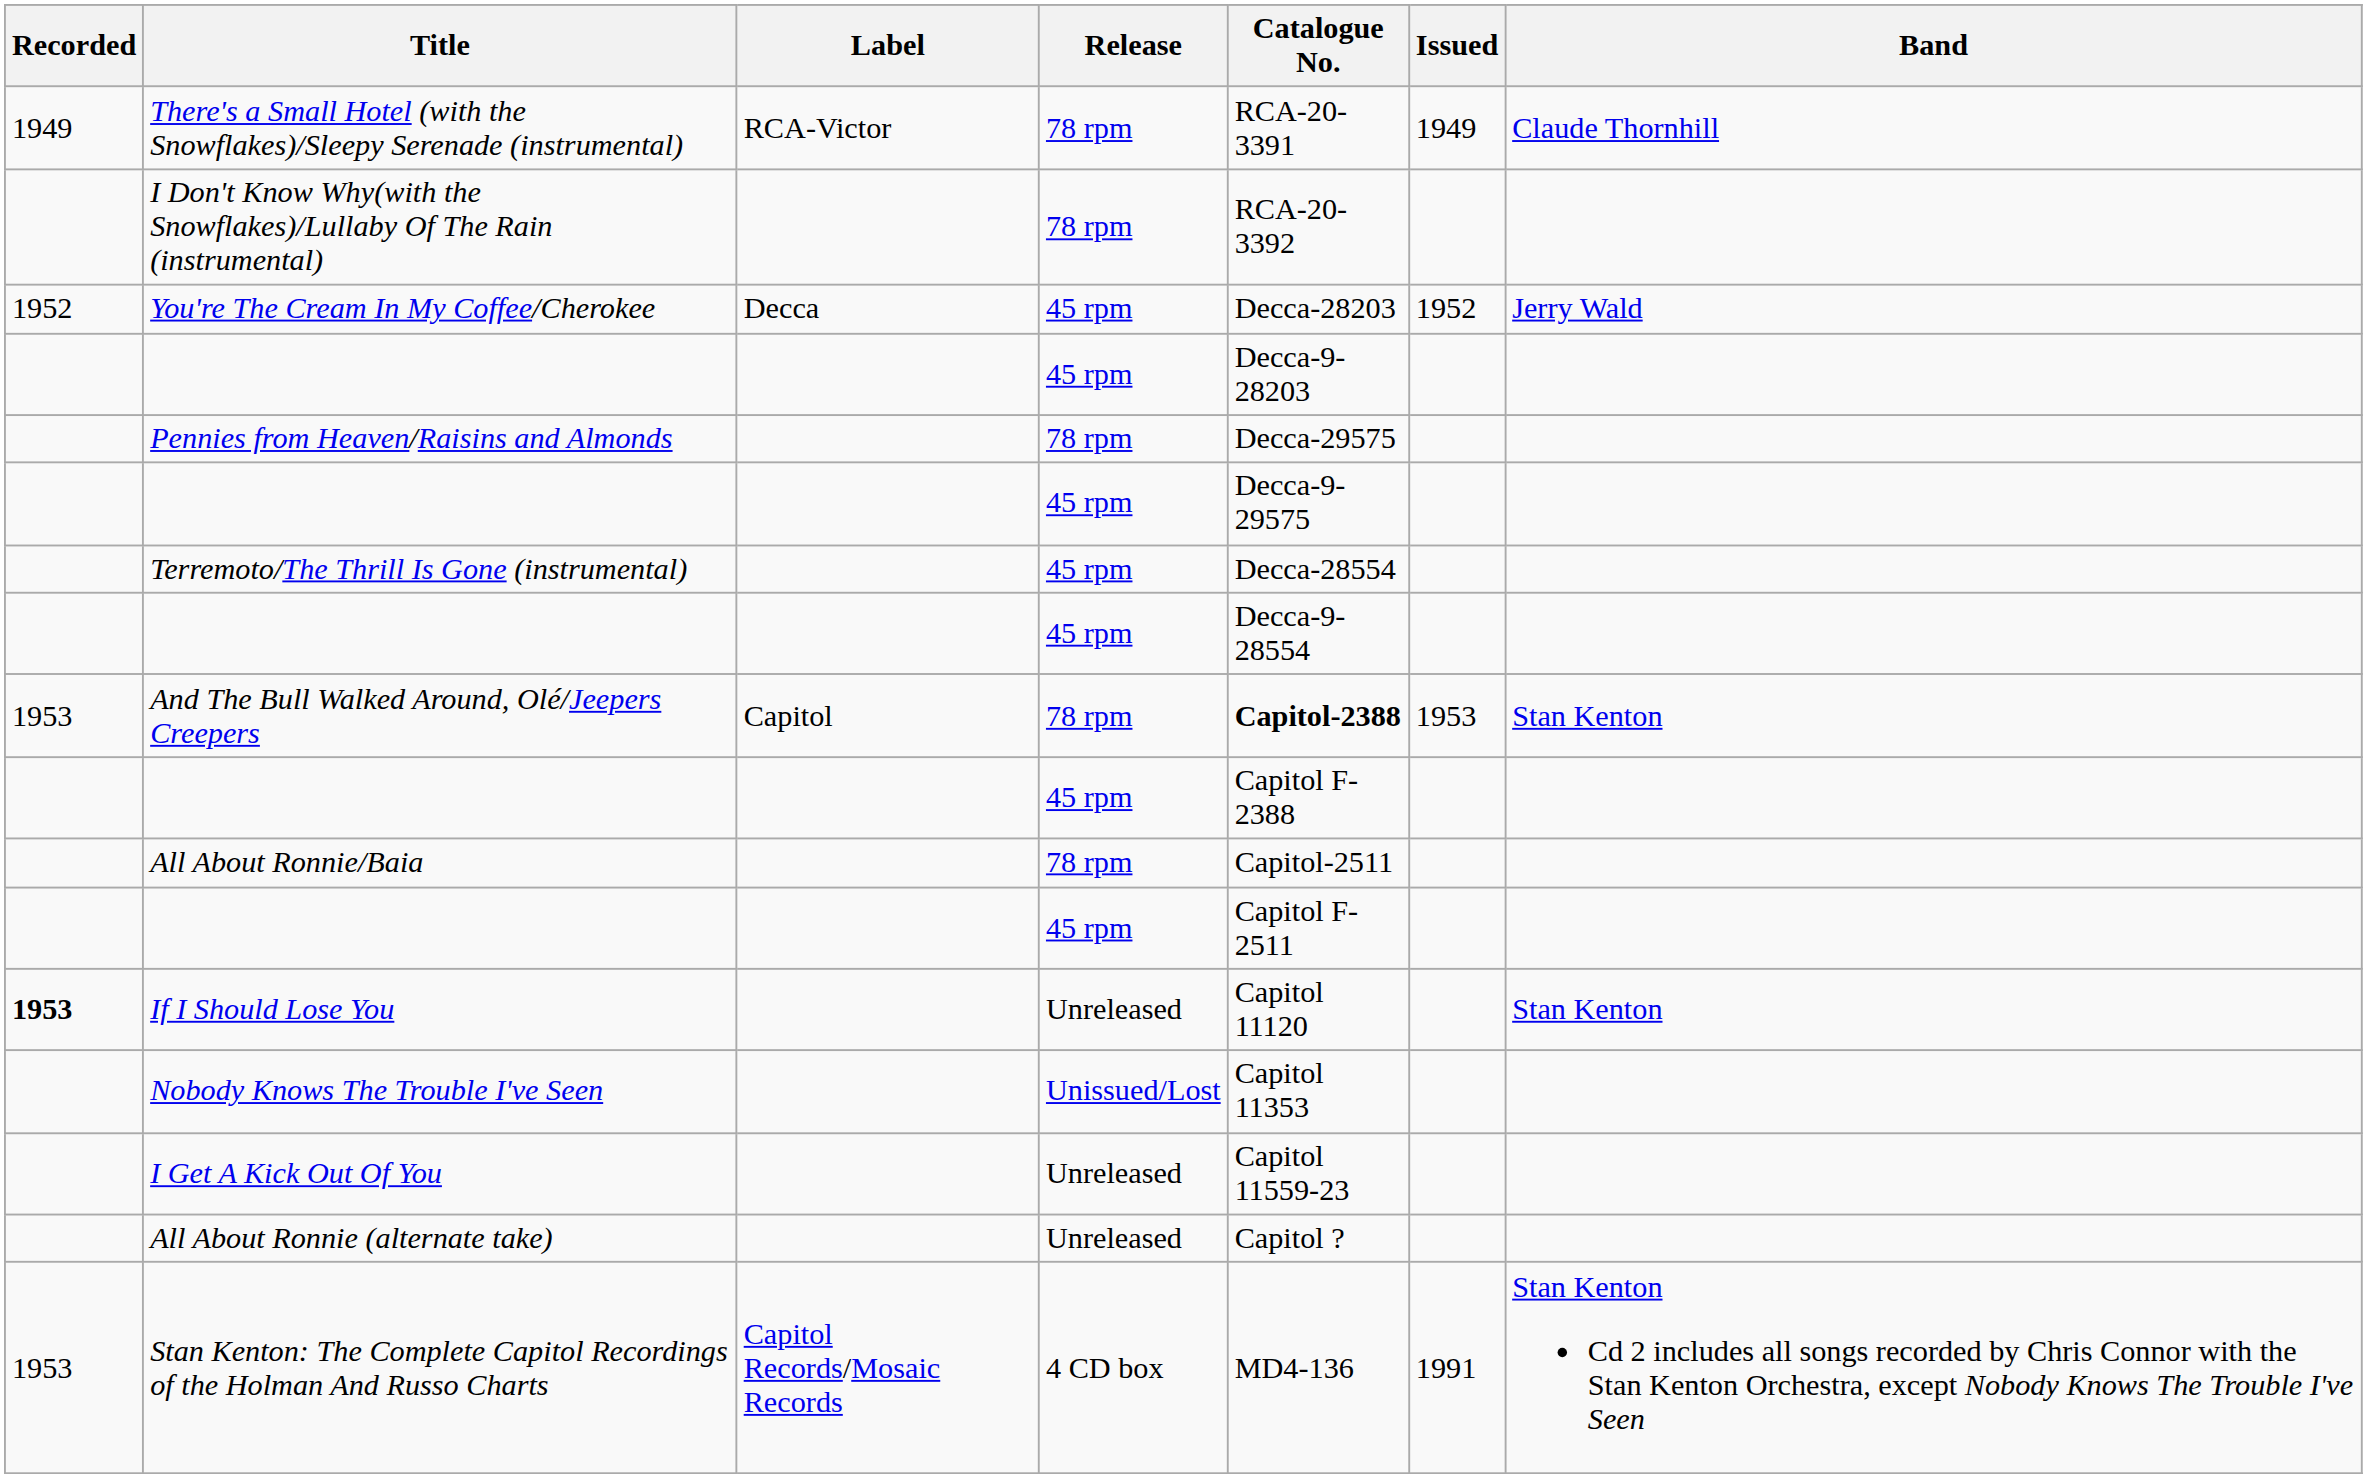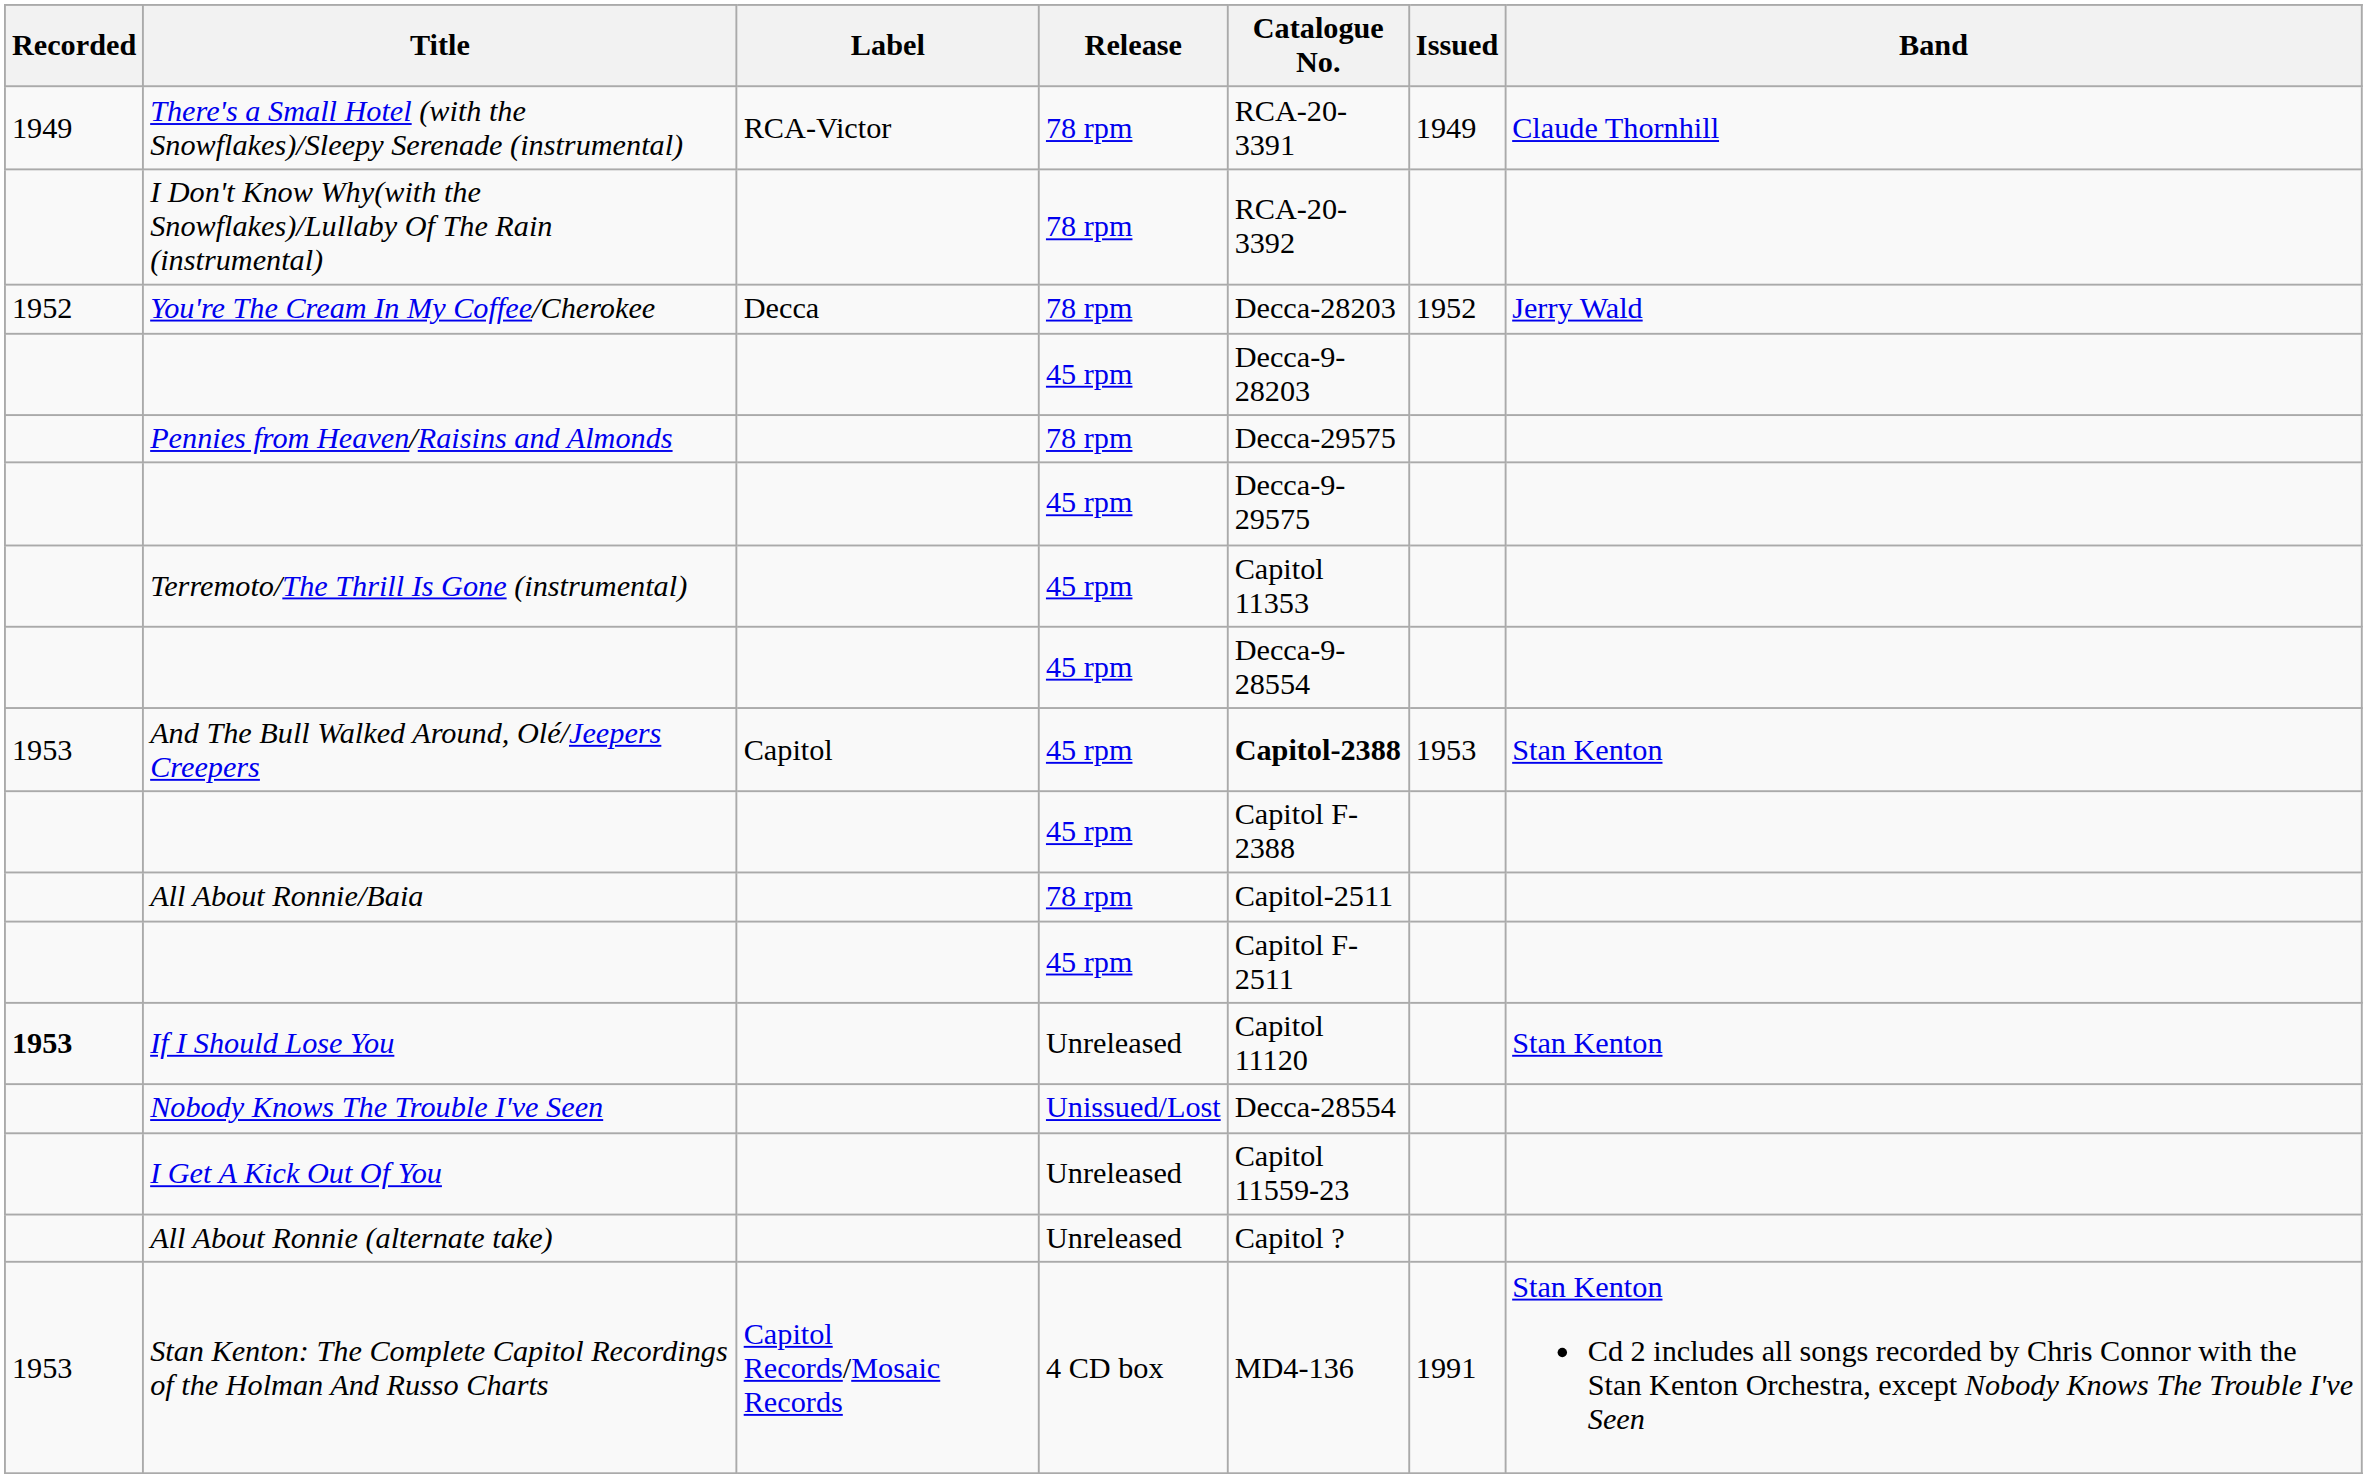 <table class="wikitable">
 <tr>
 <th>Recorded</th>
 <th>Title</th>
 <th>Label</th>
 <th>Release</th>
 <th>Catalogue No.</th>
 <th>Issued</th>
 <th>Band</th>
 </tr>
 <tr>
 <td>1949</td>
 <td><em><a href='#'>There's a Small Hotel</a> (with the Snowflakes)/Sleepy Serenade (instrumental)</em></td>
 <td>RCA-Victor</td>
 <td><a href='#'>78 rpm</a></td>
 <td>RCA-20-3391</td>
 <td>1949</td>
 <td><a href='#'>Claude Thornhill</a></td>
 </tr>
 <tr>
 <td></td>
 <td><em>I Don't Know Why(with the Snowflakes)/Lullaby Of The Rain (instrumental)</em></td>
 <td></td>
 <td><a href='#'>78 rpm</a></td>
 <td>RCA-20-3392</td>
 <td></td>
 <td></td>
 </tr>
 <tr>
 <td>1952</td>
 <td><em><a href='#'>You're The Cream In My Coffee</a>/Cherokee</em></td>
 <td>Decca</td>
-<td><a href='#'>45 rpm</a></td>
+<td><a href='#'>78 rpm</a></td>
 <td>Decca-28203</td>
 <td>1952</td>
 <td><a href='#'>Jerry Wald</a></td>
 </tr>
 <tr>
 <td></td>
 <td></td>
 <td></td>
 <td><a href='#'>45 rpm</a></td>
 <td>Decca-9-28203</td>
 <td></td>
 <td></td>
 </tr>
 <tr>
 <td></td>
 <td><em><a href='#'>Pennies from Heaven</a>/<a href='#'>Raisins and Almonds</a></em></td>
 <td></td>
 <td><a href='#'>78 rpm</a></td>
 <td>Decca-29575</td>
 <td></td>
 <td></td>
 </tr>
 <tr>
 <td></td>
 <td></td>
 <td></td>
 <td><a href='#'>45 rpm</a></td>
 <td>Decca-9-29575</td>
 <td></td>
 <td></td>
 </tr>
 <tr>
 <td></td>
 <td><em>Terremoto/<a href='#'>The Thrill Is Gone</a> (instrumental)</em></td>
 <td></td>
 <td><a href='#'>45 rpm</a></td>
-<td>Decca-28554</td>
+<td>Capitol 11353</td>
 <td></td>
 <td></td>
 </tr>
 <tr>
 <td></td>
 <td></td>
 <td></td>
 <td><a href='#'>45 rpm</a></td>
 <td>Decca-9-28554</td>
 <td></td>
 <td></td>
 </tr>
 <tr>
 <td>1953</td>
 <td><em>And The Bull Walked Around, Olé/<a href='#'>Jeepers Creepers</a></em></td>
 <td>Capitol</td>
-<td><a href='#'>78 rpm</a></td>
+<td><a href='#'>45 rpm</a></td>
 <td><strong>Capitol-2388</strong></td>
 <td>1953</td>
 <td><a href='#'>Stan Kenton</a></td>
 </tr>
 <tr>
 <td></td>
 <td></td>
 <td></td>
 <td><a href='#'>45 rpm</a></td>
 <td>Capitol F-2388</td>
 <td></td>
 <td></td>
 </tr>
 <tr>
 <td></td>
 <td><em>All About Ronnie/Baia</em></td>
 <td></td>
 <td><a href='#'>78 rpm</a></td>
 <td>Capitol-2511</td>
 <td></td>
 <td></td>
 </tr>
 <tr>
 <td></td>
 <td></td>
 <td></td>
 <td><a href='#'>45 rpm</a></td>
 <td>Capitol F-2511</td>
 <td></td>
 <td></td>
 </tr>
 <tr>
 <td><strong>1953</strong></td>
 <td><em><a href='#'>If I Should Lose You</a></em></td>
 <td></td>
 <td>Unreleased</td>
 <td>Capitol 11120</td>
 <td></td>
 <td><a href='#'>Stan Kenton</a></td>
 </tr>
 <tr>
 <td></td>
 <td><em><a href='#'>Nobody Knows The Trouble I've Seen</a></em></td>
 <td></td>
 <td><a href='#'>Unissued/Lost</a></td>
-<td>Capitol 11353</td>
+<td>Decca-28554</td>
 <td></td>
 <td></td>
 </tr>
 <tr>
 <td></td>
 <td><em><a href='#'>I Get A Kick Out Of You</a></em></td>
 <td></td>
 <td>Unreleased</td>
 <td>Capitol 11559-23</td>
 <td></td>
 <td></td>
 </tr>
 <tr>
 <td></td>
 <td><em>All About Ronnie (alternate take)</em></td>
 <td></td>
 <td>Unreleased</td>
 <td>Capitol ?</td>
 <td></td>
 <td></td>
 </tr>
 <tr>
 <td>1953</td>
 <td><em>Stan Kenton: The Complete Capitol Recordings of the Holman And Russo Charts</em></td>
 <td><a href='#'>Capitol Records</a>/<a href='#'>Mosaic Records</a></td>
 <td>4 CD box</td>
 <td>MD4-136</td>
 <td>1991</td>
 <td><a href='#'>Stan Kenton</a><br><ul><li>Cd 2 includes all songs recorded by Chris Connor with the Stan Kenton Orchestra, except <em>Nobody Knows The Trouble I've Seen</em></li></ul></td>
 </tr>
 <tr>
 </tr>
 </table>
